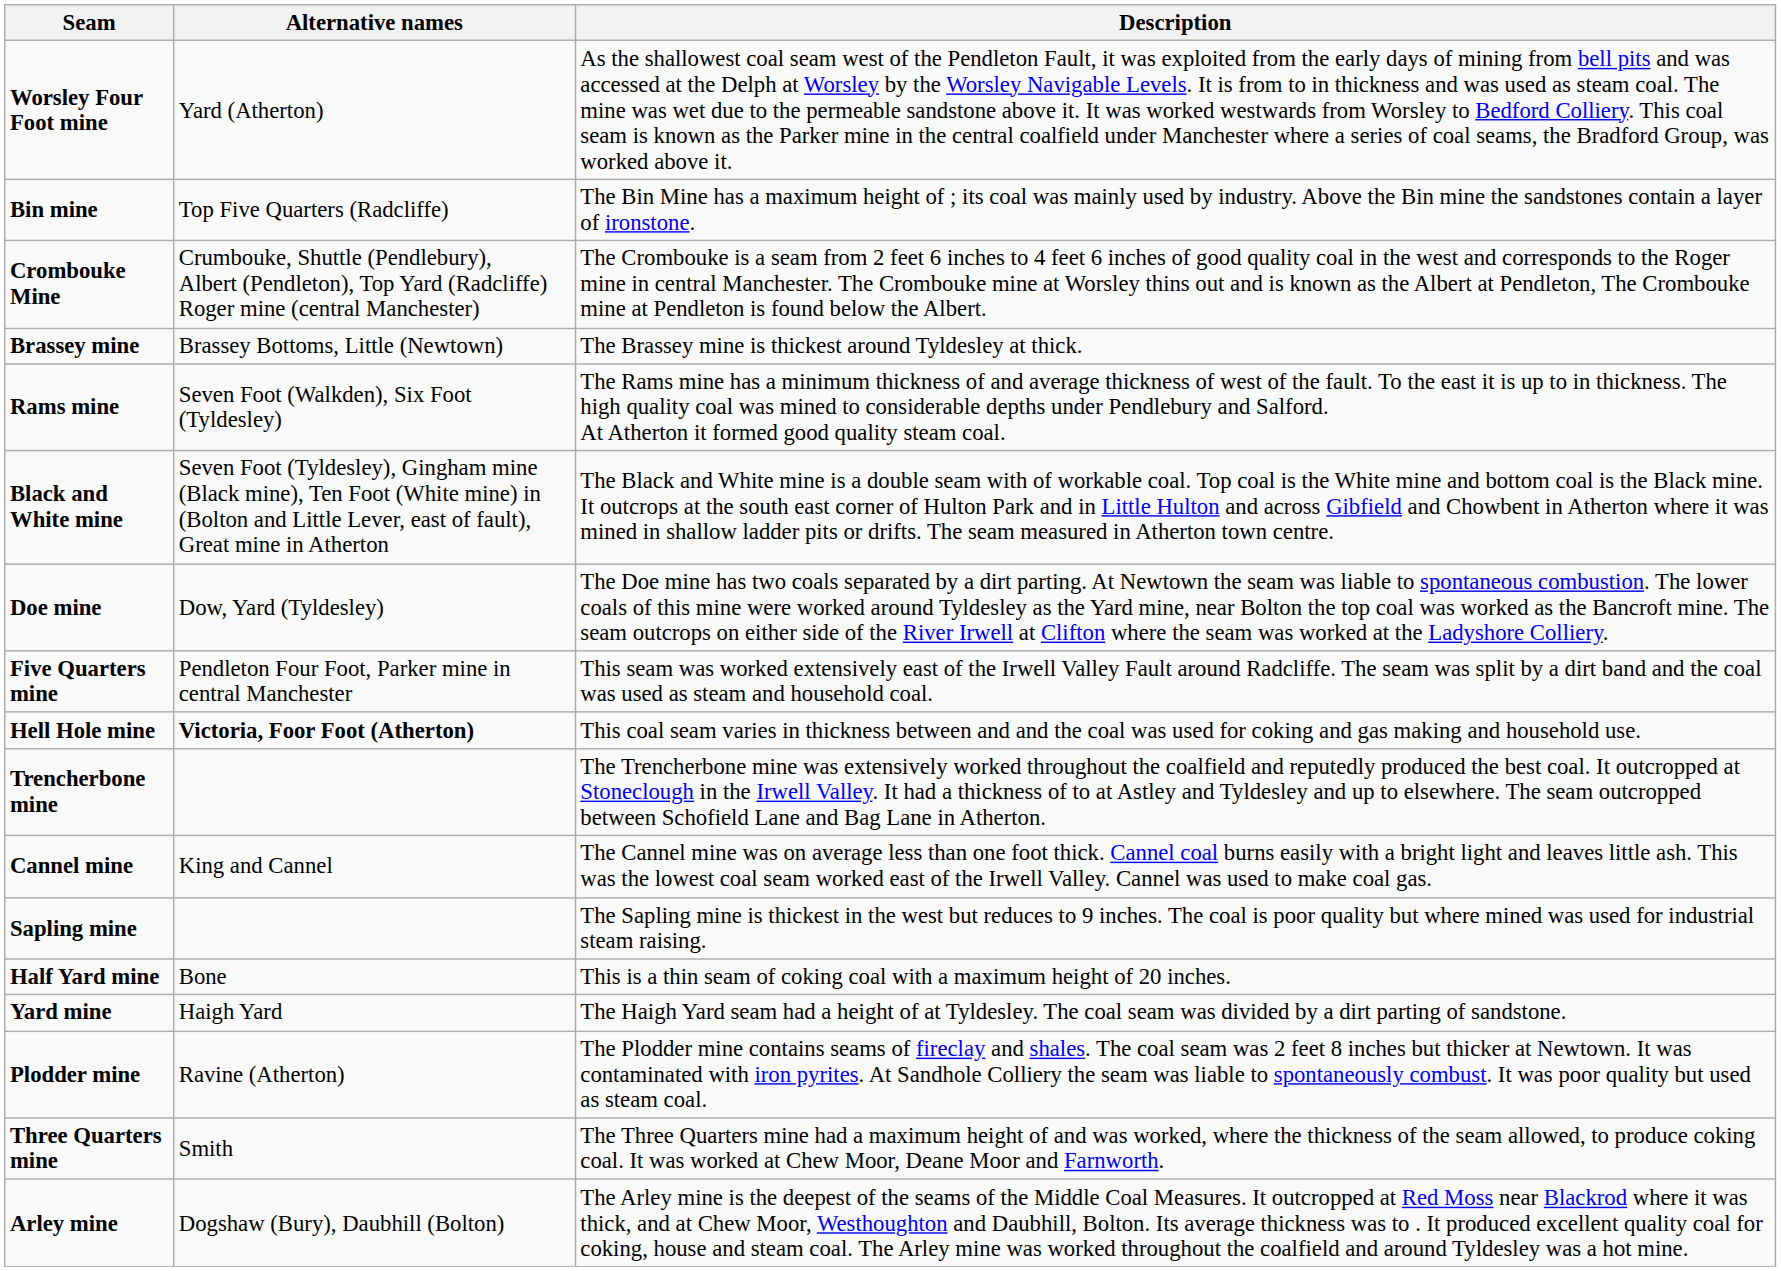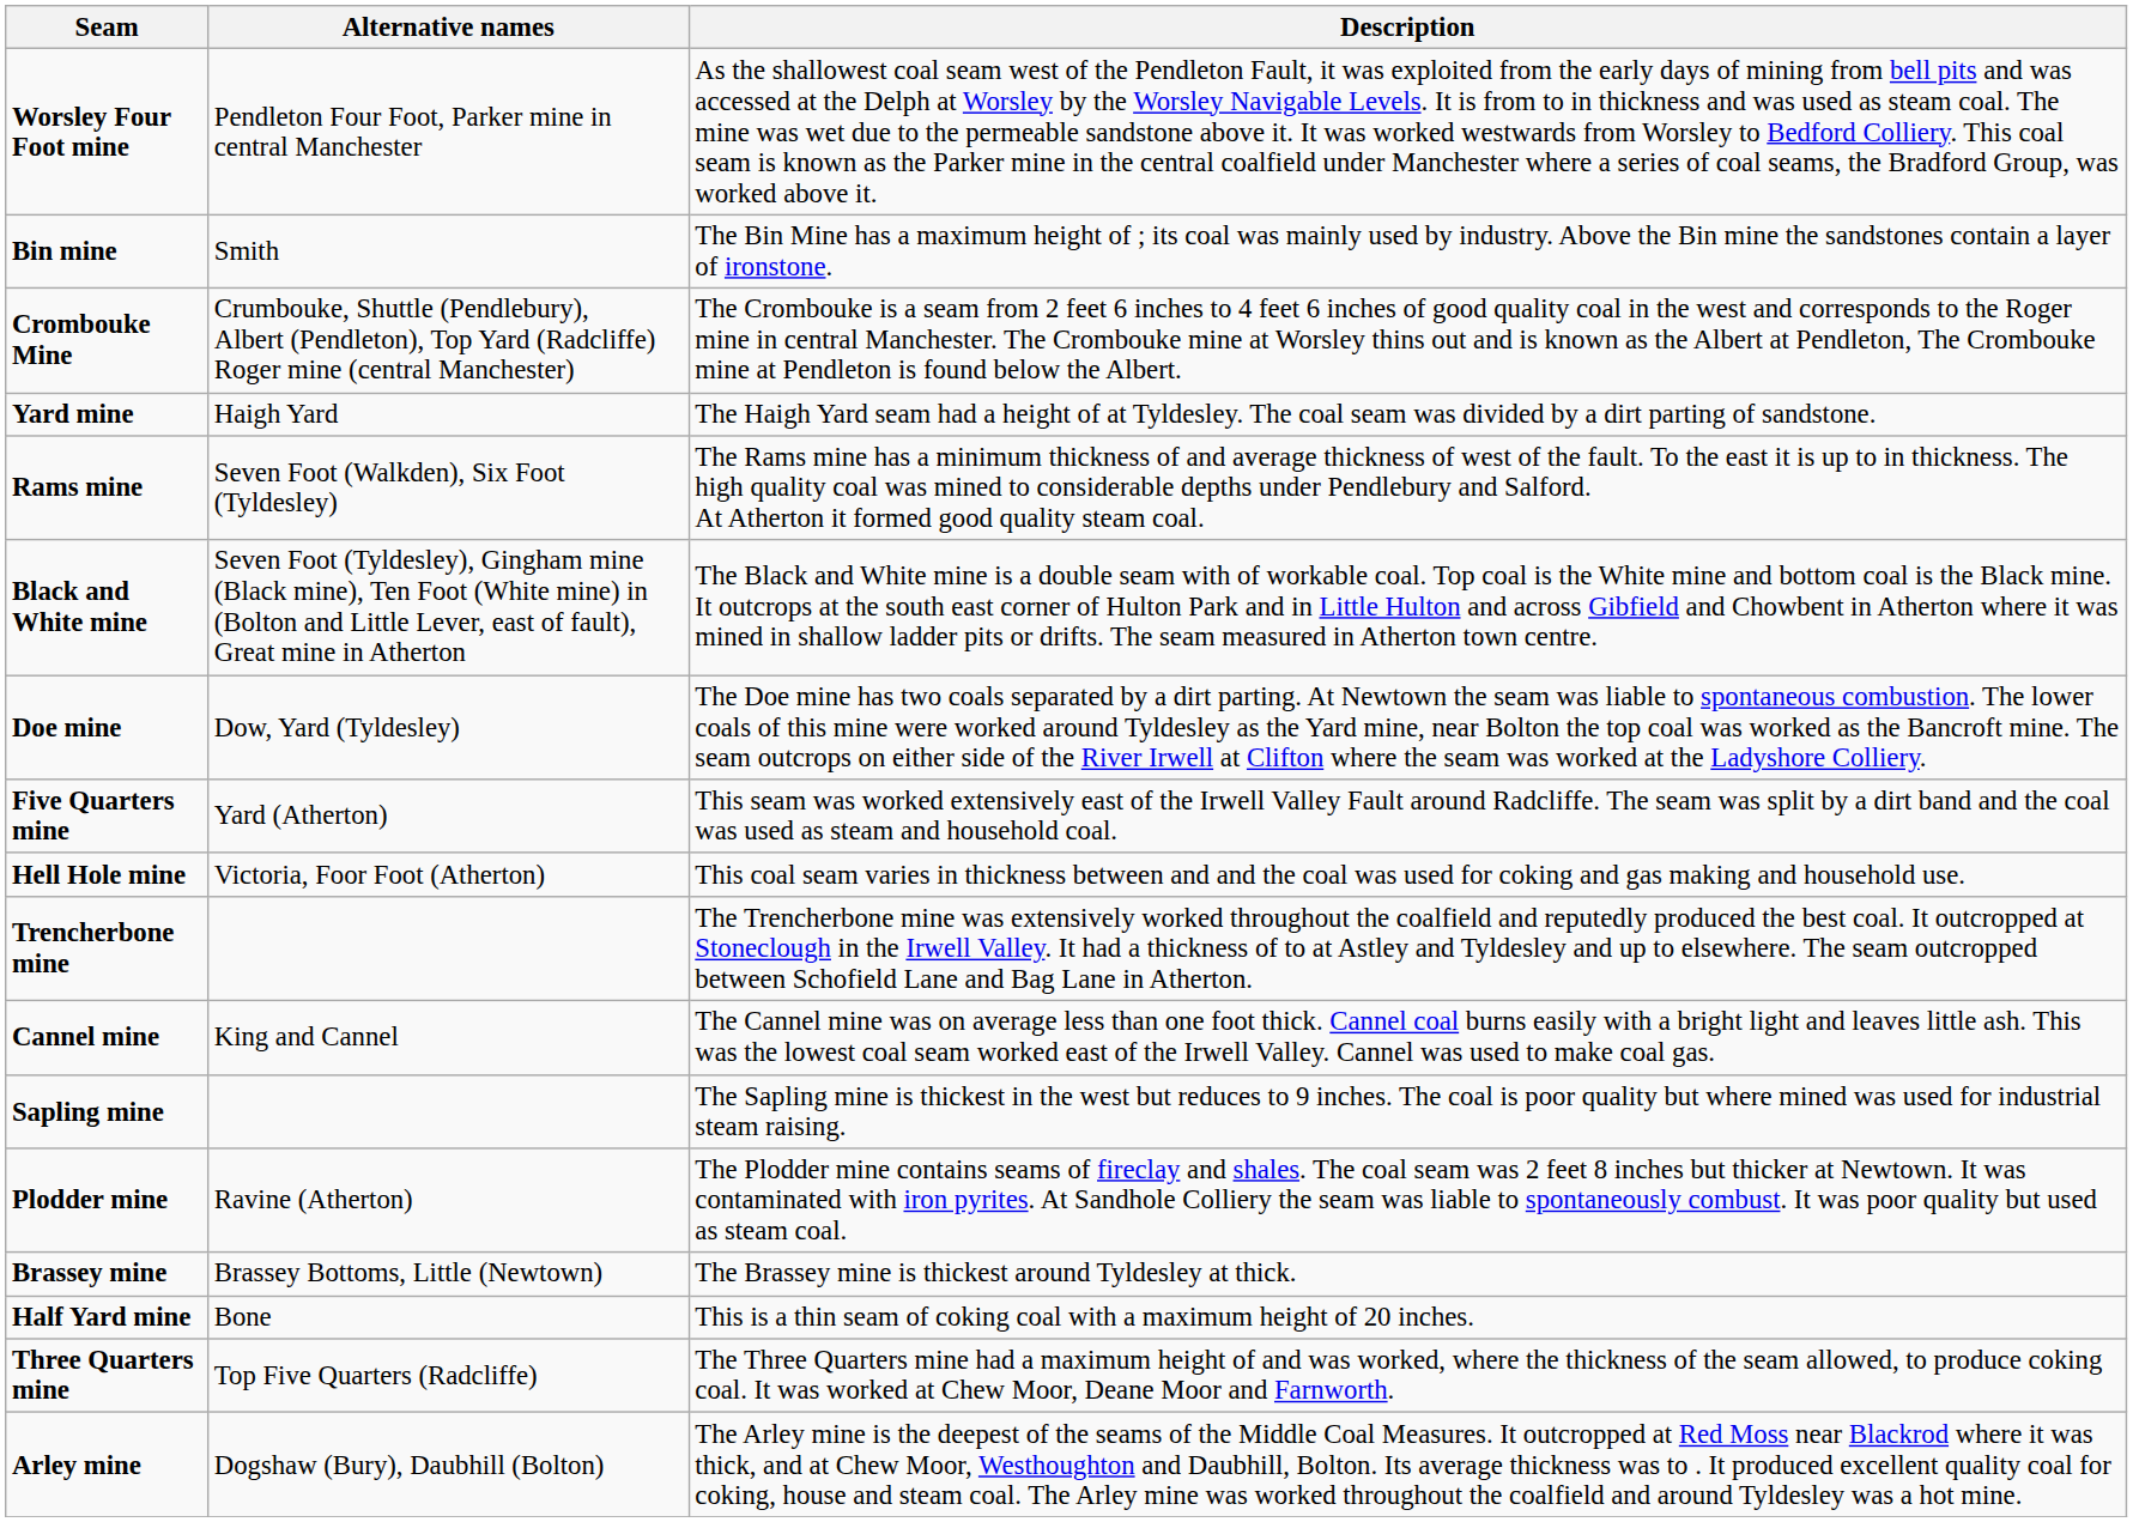 <table class="wikitable plainrowheaders">
 <tr>
 <th>Seam</th>
 <th>Alternative names</th>
 <th>Description</th>
 </tr>
 <tr>
 <td><span><strong>Worsley Four Foot mine</strong></span></td>
-<td>Yard (Atherton)</td>
+<td>Pendleton Four Foot, Parker mine in central Manchester</td>
 <td>As the shallowest coal seam west of the Pendleton Fault, it was exploited from the early days of mining from <a href='#'>bell pits</a> and was accessed at the Delph at <a href='#'>Worsley</a> by the <a href='#'>Worsley Navigable Levels</a>. It is from  to  in thickness and was used as steam coal. The mine was wet due to the permeable sandstone above it. It was worked westwards from Worsley to <a href='#'>Bedford Colliery</a>. This coal seam is known as the Parker mine in the central coalfield under Manchester where a series of coal seams, the Bradford Group, was worked above it.</td>
 </tr>
 <tr>
 <td><span><strong>Bin mine</strong></span></td>
-<td>Top Five Quarters (Radcliffe)</td>
+<td>Smith</td>
 <td>The Bin Mine has a maximum height of ; its coal was mainly used by industry. Above the Bin mine the sandstones contain a layer of <a href='#'>ironstone</a>.</td>
 </tr>
 <tr>
 <td><span><strong>Crombouke Mine</strong></span></td>
 <td>Crumbouke, Shuttle (Pendlebury),<br> Albert (Pendleton), Top Yard (Radcliffe) Roger mine (central Manchester)</td>
 <td>The Crombouke is a seam from 2 feet 6 inches to 4 feet 6 inches of good quality coal in the west and corresponds to the Roger mine in central Manchester. The Crombouke mine at Worsley thins out and is known as the Albert at Pendleton, The Crombouke mine at Pendleton is found below the Albert.</td>
 </tr>
 <tr>
-<td><span><strong>Brassey mine</strong></span></td>
-<td>Brassey Bottoms, Little (Newtown)</td>
-<td>The Brassey mine is thickest around Tyldesley at  thick.</td>
+<td><span><strong>Yard mine</strong></span></td>
+<td>Haigh Yard</td>
+<td>The Haigh Yard seam had a height of  at Tyldesley. The coal seam was divided by a dirt parting of sandstone.</td>
 </tr>
 <tr>
 <td><span><strong>Rams mine</strong></span></td>
 <td>Seven Foot (Walkden), Six Foot (Tyldesley)</td>
 <td>The Rams mine has a minimum thickness of  and average thickness of  west of the fault. To the east it is up to  in thickness. The high quality coal was mined to considerable depths under Pendlebury and Salford.<br>At Atherton it formed good quality steam coal.</td>
 </tr>
 <tr>
 <td><span><strong>Black and White mine</strong></span></td>
 <td>Seven Foot (Tyldesley),  Gingham mine (Black mine), Ten Foot (White mine) in (Bolton and Little Lever, east of fault), Great mine in Atherton</td>
 <td>The Black and White mine is a double seam with  of workable coal. Top coal is the White mine and bottom coal is the Black mine. It outcrops at the south east corner of Hulton Park and in <a href='#'>Little Hulton</a> and across <a href='#'>Gibfield</a> and Chowbent in Atherton where it was mined in shallow ladder pits or drifts. The seam measured  in Atherton town centre.</td>
 </tr>
 <tr>
 <td><span><strong>Doe mine</strong></span></td>
 <td>Dow, Yard (Tyldesley)</td>
 <td>The Doe mine has two coals separated by a dirt parting. At Newtown the seam was liable to <a href='#'>spontaneous combustion</a>. The lower coals of this mine were worked around Tyldesley as the Yard mine, near Bolton the top coal was worked as the Bancroft mine. The seam outcrops on either side of the <a href='#'>River Irwell</a> at <a href='#'>Clifton</a> where the seam was worked at the <a href='#'>Ladyshore Colliery</a>.</td>
 </tr>
 <tr>
 <td><span><strong>Five Quarters mine</strong></span></td>
-<td>Pendleton Four Foot, Parker mine in central Manchester</td>
+<td>Yard (Atherton)</td>
 <td>This seam was worked extensively east of the Irwell Valley Fault around Radcliffe. The seam was split by a dirt band and the coal was used as steam and household coal.</td>
 </tr>
 <tr>
 <td><span><strong>Hell Hole mine</strong></span></td>
-<td><strong>Victoria, Foor Foot (Atherton)</strong></td>
+<td>Victoria, Foor Foot (Atherton)</td>
 <td>This coal seam varies in thickness between  and  and the coal was used for coking and gas making and household use.</td>
 </tr>
 <tr>
 <td><span><strong>Trencherbone mine</strong></span></td>
 <td></td>
 <td>The Trencherbone mine was extensively worked throughout the coalfield and reputedly produced the best coal. It outcropped at <a href='#'>Stoneclough</a> in the <a href='#'>Irwell Valley</a>. It had a thickness of  to  at Astley and Tyldesley and up to  elsewhere. The seam outcropped between Schofield Lane and Bag Lane in Atherton.</td>
 </tr>
 <tr>
 <td><span><strong>Cannel mine</strong></span></td>
 <td>King and Cannel</td>
 <td>The Cannel mine was on average less than one foot thick. <a href='#'>Cannel coal</a> burns easily with a bright light and leaves little ash. This was the lowest coal seam worked east of the Irwell Valley. Cannel was used to make coal gas.</td>
 </tr>
 <tr>
 <td><span><strong>Sapling mine</strong></span></td>
 <td></td>
 <td>The Sapling mine is thickest in the west but reduces to 9 inches. The coal is poor quality but where mined was used for industrial steam raising.</td>
 </tr>
 <tr>
+<td><span><strong>Plodder mine</strong></span></td>
+<td>Ravine (Atherton)</td>
+<td>The Plodder mine contains seams of <a href='#'>fireclay</a> and <a href='#'>shales</a>. The coal seam was 2 feet 8 inches but thicker at Newtown. It was contaminated with <a href='#'>iron pyrites</a>. At Sandhole Colliery the seam was liable to <a href='#'>spontaneously combust</a>. It was poor quality but used as steam coal.</td>
+</tr>
+<tr>
+<td><span><strong>Brassey mine</strong></span></td>
+<td>Brassey Bottoms, Little (Newtown)</td>
+<td>The Brassey mine is thickest around Tyldesley at  thick.</td>
+</tr>
+<tr>
 <td><span><strong>Half Yard mine</strong></span></td>
 <td>Bone</td>
 <td>This is a thin seam of coking coal with a maximum height of 20 inches.</td>
 </tr>
 <tr>
-<td><span><strong>Yard mine</strong></span></td>
-<td>Haigh Yard</td>
-<td>The Haigh Yard seam had a height of  at Tyldesley. The coal seam was divided by a dirt parting of sandstone.</td>
-</tr>
-<tr>
-<td><span><strong>Plodder mine</strong></span></td>
-<td>Ravine (Atherton)</td>
-<td>The Plodder mine contains seams of <a href='#'>fireclay</a> and <a href='#'>shales</a>. The coal seam was 2 feet 8 inches but thicker at Newtown. It was contaminated with <a href='#'>iron pyrites</a>. At Sandhole Colliery the seam was liable to <a href='#'>spontaneously combust</a>. It was poor quality but used as steam coal.</td>
-</tr>
-<tr>
 <td><span><strong>Three Quarters mine</strong></span></td>
-<td>Smith</td>
+<td>Top Five Quarters (Radcliffe)</td>
 <td>The Three Quarters mine had a maximum height of  and was worked, where the thickness of the seam allowed, to produce coking coal. It was worked at Chew Moor, Deane Moor and <a href='#'>Farnworth</a>.</td>
 </tr>
 <tr>
 <td><span><strong>Arley mine</strong></span></td>
 <td>Dogshaw (Bury), Daubhill (Bolton)</td>
 <td>The Arley mine is the deepest of the seams of the Middle Coal Measures. It outcropped at <a href='#'>Red Moss</a> near <a href='#'>Blackrod</a> where it was  thick, and at Chew Moor, <a href='#'>Westhoughton</a> and Daubhill, Bolton. Its average thickness was  to . It produced excellent quality coal for coking, house and steam coal. The Arley mine was worked throughout the coalfield and around Tyldesley was a hot mine.</td>
 </tr>
 <tr>
 </tr>
 </table>
